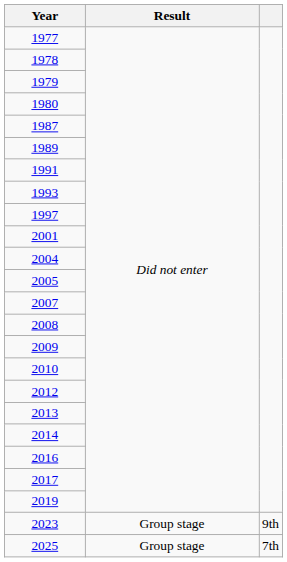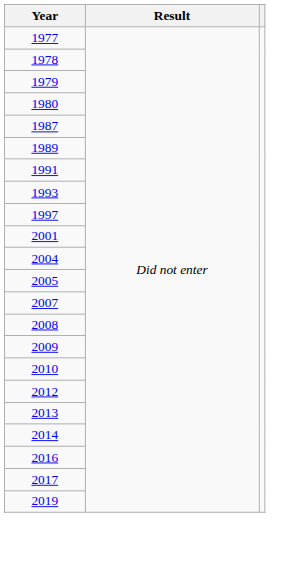 <table class="wikitable" style="text-align: center; font-size:90%">
 <tr>
 <th style="width:80px">Year</th>
 <th style="width:180px">Result</th>
 <th></th>
 </tr>
 <tr>
 <td> <a href='#'>1977</a></td>
 <td rowspan="22"><em>Did not enter</em></td>
 </tr>
 <tr>
 <td> <a href='#'>1978</a></td>
 </tr>
 <tr>
 <td> <a href='#'>1979</a></td>
 </tr>
 <tr>
 <td> <a href='#'>1980</a></td>
 </tr>
 <tr>
 <td> <a href='#'>1987</a></td>
 </tr>
 <tr>
 <td> <a href='#'>1989</a></td>
 </tr>
 <tr>
 <td> <a href='#'>1991</a></td>
 </tr>
 <tr>
 <td> <a href='#'>1993</a></td>
 </tr>
 <tr>
 <td> <a href='#'>1997</a></td>
 </tr>
 <tr>
 <td> <a href='#'>2001</a></td>
 </tr>
 <tr>
 <td> <a href='#'>2004</a></td>
 </tr>
 <tr>
 <td> <a href='#'>2005</a></td>
 </tr>
 <tr>
 <td> <a href='#'>2007</a></td>
 </tr>
 <tr>
 <td> <a href='#'>2008</a></td>
 </tr>
 <tr>
 <td> <a href='#'>2009</a></td>
 </tr>
 <tr>
 <td> <a href='#'>2010</a></td>
 </tr>
 <tr>
 <td> <a href='#'>2012</a></td>
 </tr>
 <tr>
 <td> <a href='#'>2013</a></td>
 </tr>
 <tr>
 <td> <a href='#'>2014</a></td>
 </tr>
 <tr>
 <td> <a href='#'>2016</a></td>
 </tr>
 <tr>
 <td> <a href='#'>2017</a></td>
 </tr>
 <tr>
 <td> <a href='#'>2019</a></td>
 </tr>
-<tr>
-<td> <a href='#'>2023</a></td>
-<td>Group stage</td>
-<td>9th</td>
-</tr>
-<tr>
-<td> <a href='#'>2025</a></td>
-<td>Group stage</td>
-<td>7th</td>
-</tr>
 </table>
